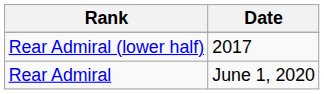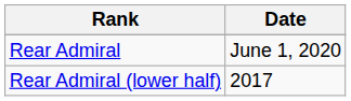 <table class="wikitable">
 <tr>
 <th>Rank</th>
 <th>Date</th>
 </tr>
 <tr>
 </tr>
 <tr>
+<td> <a href='#'>Rear Admiral</a></td>
+<td>June 1, 2020</td>
+</tr>
+<tr>
 <td> <a href='#'>Rear Admiral (lower half)</a></td>
 <td>2017</td>
 </tr>
-<tr>
-<td> <a href='#'>Rear Admiral</a></td>
-<td>June 1, 2020</td>
-</tr>
 </table>
